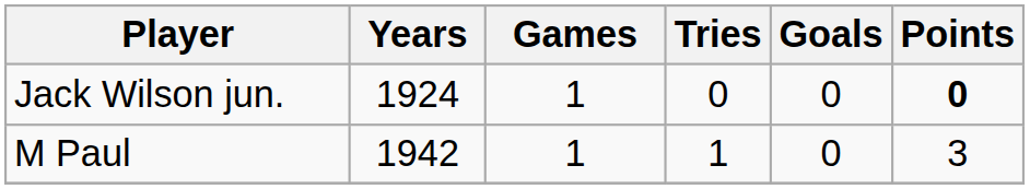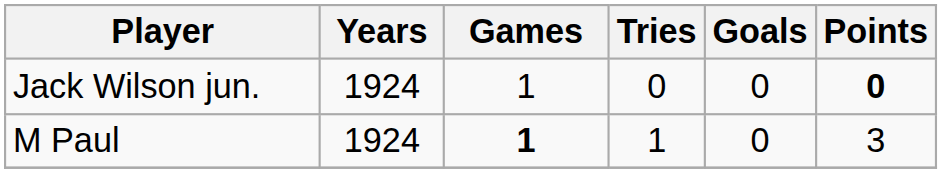 <table class="wikitable" style="text-align:center;">
 <tr>
 <th width=140>Player</th>
 <th width=50 abbr="Years">Years</th>
 <th width=70 abbr="Appearances">Games</th>
 <th width=15 abbr="Tries">Tries</th>
 <th width=15 abbr="Goals">Goals</th>
 <th width=15 abbr="Points">Points</th>
 </tr>
 <tr>
 <td style="text-align:left;">Jack Wilson jun.</td>
 <td style=>1924</td>
 <td>1</td>
 <td>0</td>
 <td>0</td>
 <td><strong>0</strong></td>
 </tr>
 <tr>
 <td style="text-align:left;">M Paul</td>
-<td style=>1942</td>
-<td>1</td>
+<td style=>1924</td>
+<td><strong>1</strong></td>
 <td>1</td>
 <td>0</td>
 <td>3</td>
 </tr>
 <tr>
 </tr>
 </table>
